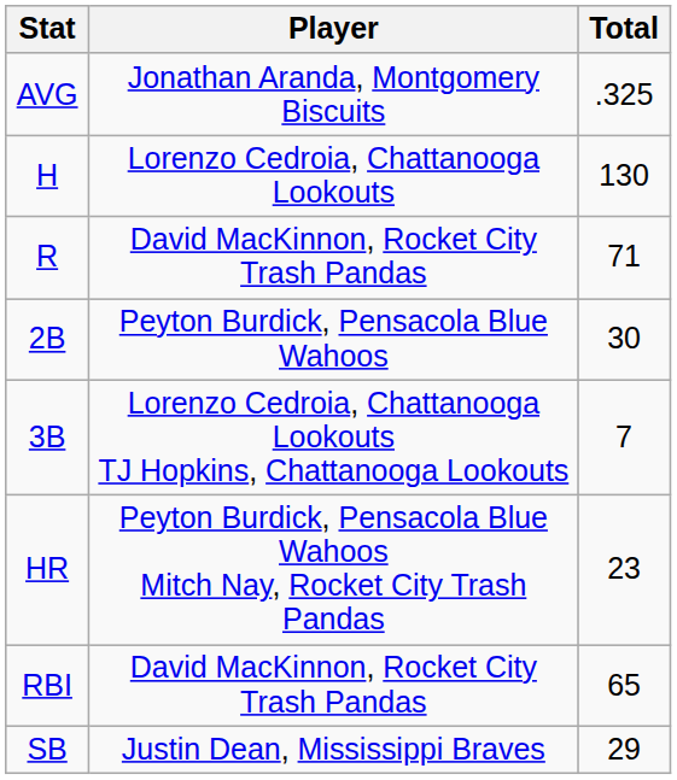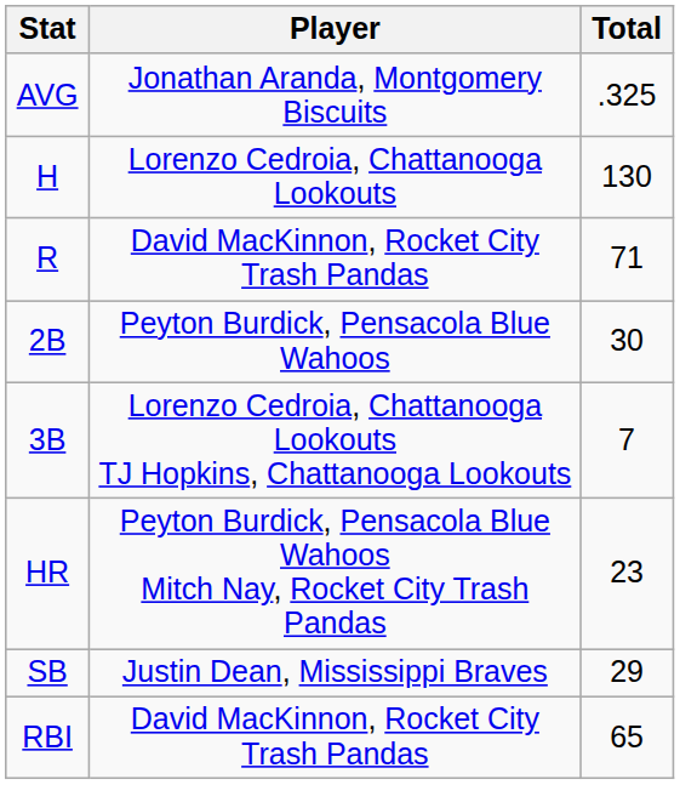 <table class="wikitable" width="40%" style="text-align:center;">
 <tr>
 <th width="5%">Stat</th>
 <th width="60%">Player</th>
 <th width="5%">Total</th>
 </tr>
 <tr>
 <td><a href='#'>AVG</a></td>
 <td><a href='#'>Jonathan Aranda</a>, <a href='#'>Montgomery Biscuits</a></td>
 <td>.325</td>
 </tr>
 <tr>
 <td><a href='#'>H</a></td>
 <td><a href='#'>Lorenzo Cedroia</a>, <a href='#'>Chattanooga Lookouts</a></td>
 <td>130</td>
 </tr>
 <tr>
 <td><a href='#'>R</a></td>
 <td><a href='#'>David MacKinnon</a>, <a href='#'>Rocket City Trash Pandas</a></td>
 <td>71</td>
 </tr>
 <tr>
 <td><a href='#'>2B</a></td>
 <td><a href='#'>Peyton Burdick</a>, <a href='#'>Pensacola Blue Wahoos</a></td>
 <td>30</td>
 </tr>
 <tr>
 <td><a href='#'>3B</a></td>
 <td><a href='#'>Lorenzo Cedroia</a>, <a href='#'>Chattanooga Lookouts</a> <br> <a href='#'>TJ Hopkins</a>, <a href='#'>Chattanooga Lookouts</a></td>
 <td>7</td>
 </tr>
 <tr>
 <td><a href='#'>HR</a></td>
 <td><a href='#'>Peyton Burdick</a>, <a href='#'>Pensacola Blue Wahoos</a> <br> <a href='#'>Mitch Nay</a>, <a href='#'>Rocket City Trash Pandas</a></td>
 <td>23</td>
 </tr>
 <tr>
+<td><a href='#'>SB</a></td>
+<td><a href='#'>Justin Dean</a>, <a href='#'>Mississippi Braves</a></td>
+<td>29</td>
+</tr>
+<tr>
 <td><a href='#'>RBI</a></td>
 <td><a href='#'>David MacKinnon</a>, <a href='#'>Rocket City Trash Pandas</a></td>
 <td>65</td>
 </tr>
-<tr>
-<td><a href='#'>SB</a></td>
-<td><a href='#'>Justin Dean</a>, <a href='#'>Mississippi Braves</a></td>
-<td>29</td>
-</tr>
 </table>
